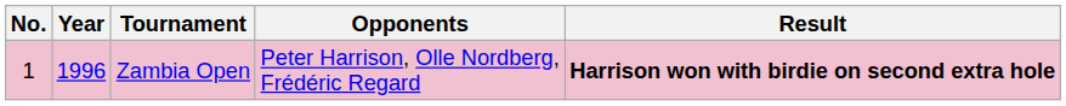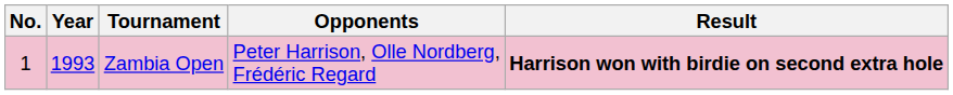 <table class="wikitable" style="font-size:95%;">
 <tr>
 <th>No.</th>
 <th>Year</th>
 <th>Tournament</th>
 <th>Opponents</th>
 <th>Result</th>
 </tr>
 <tr style="background:#F2C1D1;">
 <td align=center>1</td>
-<td><a href='#'>1996</a></td>
+<td><a href='#'>1993</a></td>
 <td><a href='#'>Zambia Open</a></td>
 <td> <a href='#'>Peter Harrison</a>,  <a href='#'>Olle Nordberg</a>,<br> <a href='#'>Frédéric Regard</a></td>
 <td><strong>Harrison won with birdie on second extra hole</strong></td>
 </tr>
 </table>
